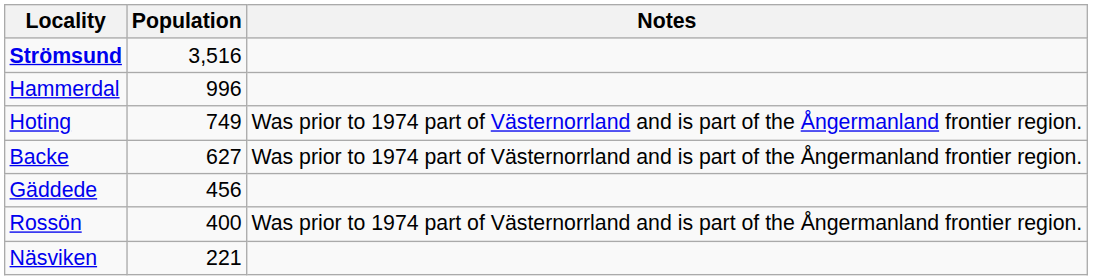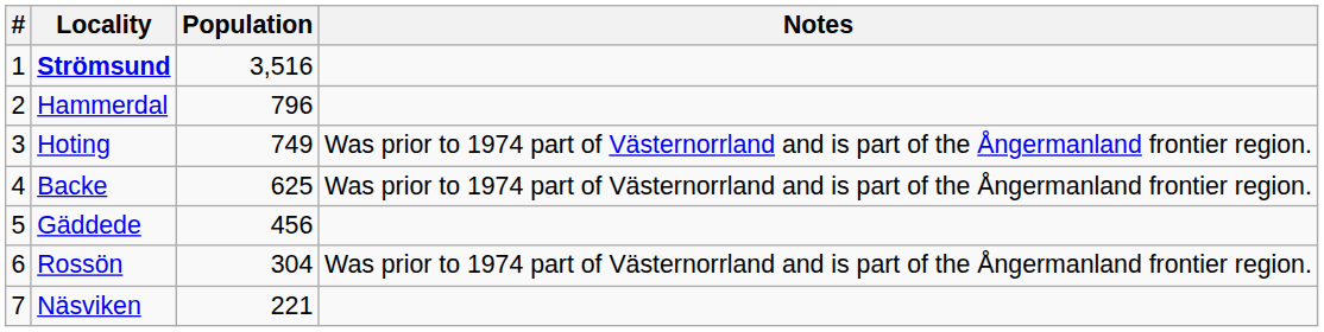 <table class="wikitable">
 <tr>
+<th>#</th>
 <th>Locality</th>
 <th>Population</th>
 <th>Notes</th>
 </tr>
 <tr>
+<td>1</td>
 <td><strong><a href='#'>Strömsund</a></strong></td>
 <td align="right">3,516</td>
 <td></td>
 </tr>
 <tr>
+<td>2</td>
 <td><a href='#'>Hammerdal</a></td>
-<td align="right">996</td>
+<td align="right">796</td>
 <td></td>
 </tr>
 <tr>
+<td>3</td>
 <td><a href='#'>Hoting</a></td>
 <td align="right">749</td>
 <td>Was prior to 1974 part of <a href='#'>Västernorrland</a> and is part of the <a href='#'>Ångermanland</a> frontier region.</td>
 </tr>
 <tr>
+<td>4</td>
 <td><a href='#'>Backe</a></td>
-<td align="right">627</td>
+<td align="right">625</td>
 <td>Was prior to 1974 part of Västernorrland and is part of the Ångermanland frontier region.</td>
 </tr>
 <tr>
+<td>5</td>
 <td><a href='#'>Gäddede</a></td>
 <td align="right">456</td>
 <td></td>
 </tr>
 <tr>
+<td>6</td>
 <td><a href='#'>Rossön</a></td>
-<td align="right">400</td>
+<td align="right">304</td>
 <td>Was prior to 1974 part of Västernorrland and is part of the Ångermanland frontier region.</td>
 </tr>
 <tr>
+<td>7</td>
 <td><a href='#'>Näsviken</a></td>
 <td align="right">221</td>
 <td></td>
 </tr>
 </table>
